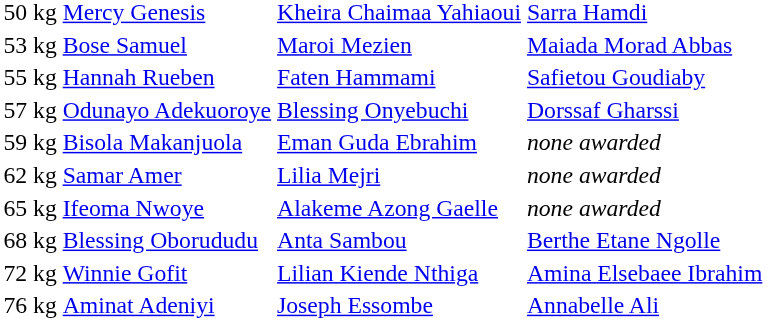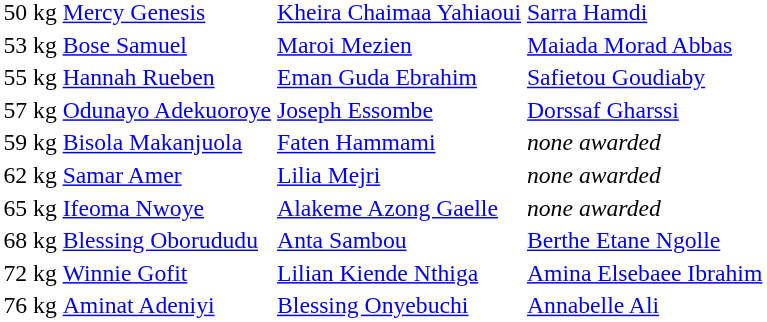 <table>
 <tr>
 <td>50 kg</td>
 <td> <a href='#'>Mercy Genesis</a></td>
 <td> <a href='#'>Kheira Chaimaa Yahiaoui</a></td>
 <td> <a href='#'>Sarra Hamdi</a></td>
 </tr>
 <tr>
 <td>53 kg</td>
 <td> <a href='#'>Bose Samuel</a></td>
 <td> <a href='#'>Maroi Mezien</a></td>
 <td> <a href='#'>Maiada Morad Abbas</a></td>
 </tr>
 <tr>
 <td>55 kg</td>
 <td> <a href='#'>Hannah Rueben</a></td>
-<td> <a href='#'>Faten Hammami</a></td>
+<td> <a href='#'>Eman Guda Ebrahim</a></td>
 <td> <a href='#'>Safietou Goudiaby</a></td>
 </tr>
 <tr>
 <td>57 kg</td>
 <td> <a href='#'>Odunayo Adekuoroye</a></td>
-<td> <a href='#'>Blessing Onyebuchi</a></td>
+<td> <a href='#'>Joseph Essombe</a></td>
 <td> <a href='#'>Dorssaf Gharssi</a></td>
 </tr>
 <tr>
 <td>59 kg</td>
 <td> <a href='#'>Bisola Makanjuola</a></td>
-<td> <a href='#'>Eman Guda Ebrahim</a></td>
+<td> <a href='#'>Faten Hammami</a></td>
 <td><em>none awarded</em></td>
 </tr>
 <tr>
 <td>62 kg</td>
 <td> <a href='#'>Samar Amer</a></td>
 <td> <a href='#'>Lilia Mejri</a></td>
 <td><em>none awarded</em></td>
 </tr>
 <tr>
 <td>65 kg</td>
 <td> <a href='#'>Ifeoma Nwoye</a></td>
 <td> <a href='#'>Alakeme Azong Gaelle</a></td>
 <td><em>none awarded</em></td>
 </tr>
 <tr>
 <td>68 kg</td>
 <td> <a href='#'>Blessing Oborududu</a></td>
 <td> <a href='#'>Anta Sambou</a></td>
 <td> <a href='#'>Berthe Etane Ngolle</a></td>
 </tr>
 <tr>
 <td>72 kg</td>
 <td> <a href='#'>Winnie Gofit</a></td>
 <td> <a href='#'>Lilian Kiende Nthiga</a></td>
 <td> <a href='#'>Amina Elsebaee Ibrahim</a></td>
 </tr>
 <tr>
 <td>76 kg</td>
 <td> <a href='#'>Aminat Adeniyi</a></td>
-<td> <a href='#'>Joseph Essombe</a></td>
+<td> <a href='#'>Blessing Onyebuchi</a></td>
 <td> <a href='#'>Annabelle Ali</a></td>
 </tr>
 </table>
